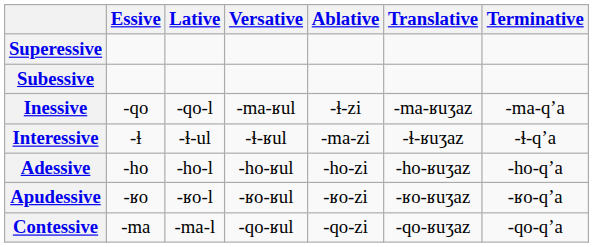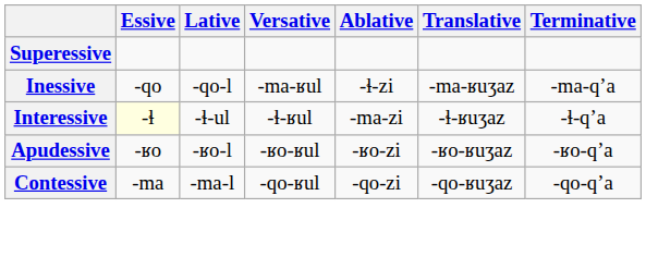 <table class="wikitable" style="text-align: center;">
 <tr>
 <th></th>
 <th><a href='#'>Essive</a></th>
 <th><a href='#'>Lative</a></th>
 <th><a href='#'>Versative</a></th>
 <th><a href='#'>Ablative</a></th>
 <th><a href='#'>Translative</a></th>
 <th><a href='#'>Terminative</a></th>
 </tr>
 <tr>
 <th><a href='#'>Superessive</a></th>
 <td></td>
 <td></td>
 <td></td>
 <td></td>
 <td></td>
 <td></td>
 </tr>
 <tr>
-<th><a href='#'>Subessive</a></th>
-<td></td>
-<td></td>
-<td></td>
-<td></td>
-<td></td>
-<td></td>
-</tr>
-<tr>
 <th><a href='#'>Inessive</a></th>
 <td>-qo</td>
 <td>-qo-l</td>
 <td>-ma-ʁul</td>
 <td>-ɬ-zi</td>
 <td>-ma-ʁuʒaz</td>
 <td>-ma-qʼa</td>
 </tr>
 <tr>
 <th><a href='#'>Interessive</a></th>
-<td>-ɬ</td>
+<td style="background: lightyellow;">-ɬ</td>
 <td>-ɬ-ul</td>
 <td>-ɬ-ʁul</td>
 <td>-ma-zi</td>
 <td>-ɬ-ʁuʒaz</td>
 <td>-ɬ-qʼa</td>
-</tr>
-<tr>
-<th><a href='#'>Adessive</a></th>
-<td>-ho</td>
-<td>-ho-l</td>
-<td>-ho-ʁul</td>
-<td>-ho-zi</td>
-<td>-ho-ʁuʒaz</td>
-<td>-ho-qʼa</td>
 </tr>
 <tr>
 <th><a href='#'>Apudessive</a></th>
 <td>-ʁo</td>
 <td>-ʁo-l</td>
 <td>-ʁo-ʁul</td>
 <td>-ʁo-zi</td>
 <td>-ʁo-ʁuʒaz</td>
 <td>-ʁo-qʼa</td>
 </tr>
 <tr>
 <th><a href='#'>Contessive</a></th>
 <td>-ma</td>
 <td>-ma-l</td>
 <td>-qo-ʁul</td>
 <td>-qo-zi</td>
 <td>-qo-ʁuʒaz</td>
 <td>-qo-qʼa</td>
 </tr>
 </table>
